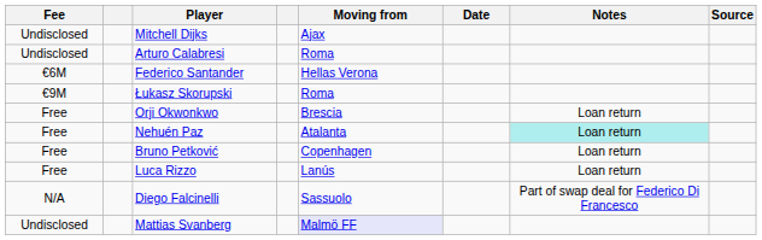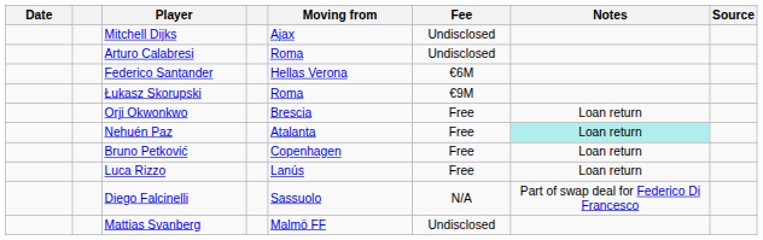 <table class="wikitable sortable">
 <tr>
-<th style="width:120px;" class="unsortable">Fee</th>
+<th style="width:80px;">Date</th>
 <th style="width:30px;"></th>
 <th style="width:180px;">Player</th>
 <th style="width:20px;"></th>
 <th style="width:180px;">Moving from</th>
-<th style="width:80px;">Date</th>
+<th style="width:120px;" class="unsortable">Fee</th>
 <th style="width:250px;" class="unsortable">Notes</th>
 <th style="width:20px;">Source</th>
 </tr>
 <tr>
-<td align=center>Undisclosed</td>
+<td></td>
 <td align=center></td>
 <td> <a href='#'>Mitchell Dijks</a></td>
 <td align=center></td>
 <td> <a href='#'>Ajax</a></td>
-<td></td>
+<td align=center>Undisclosed</td>
 <td align=center></td>
 <td></td>
 </tr>
 <tr>
-<td align=center>Undisclosed</td>
+<td></td>
 <td align=center></td>
 <td> <a href='#'>Arturo Calabresi</a></td>
 <td align=center></td>
 <td> <a href='#'>Roma</a></td>
-<td></td>
+<td align=center>Undisclosed</td>
 <td align=center></td>
 <td></td>
 </tr>
 <tr>
-<td align=center>€6M</td>
+<td></td>
 <td align=center></td>
 <td> <a href='#'>Federico Santander</a></td>
 <td align=center></td>
 <td> <a href='#'>Hellas Verona</a></td>
-<td></td>
+<td align=center>€6M</td>
 <td align=center></td>
 <td></td>
 </tr>
 <tr>
-<td align=center>€9M</td>
+<td></td>
 <td align=center></td>
 <td> <a href='#'>Łukasz Skorupski</a></td>
 <td align=center></td>
 <td> <a href='#'>Roma</a></td>
-<td></td>
+<td align=center>€9M</td>
 <td align=center></td>
 <td></td>
 </tr>
 <tr>
-<td align=center>Free</td>
+<td></td>
 <td align=center></td>
 <td> <a href='#'>Orji Okwonkwo</a></td>
 <td align=center></td>
 <td> <a href='#'>Brescia</a></td>
-<td></td>
+<td align=center>Free</td>
 <td align=center>Loan return</td>
 <td></td>
 </tr>
 <tr>
-<td align=center>Free</td>
+<td></td>
 <td align=center></td>
 <td> <a href='#'>Nehuén Paz</a></td>
 <td align=center></td>
 <td> <a href='#'>Atalanta</a></td>
-<td></td>
+<td align=center>Free</td>
 <td align=center style="background: paleturquoise;">Loan return</td>
 <td></td>
 </tr>
 <tr>
-<td align=center>Free</td>
+<td></td>
 <td align=center></td>
 <td> <a href='#'>Bruno Petković</a></td>
 <td align=center></td>
 <td> <a href='#'>Copenhagen</a></td>
-<td></td>
+<td align=center>Free</td>
 <td align=center>Loan return</td>
 <td></td>
 </tr>
 <tr>
-<td align=center>Free</td>
+<td></td>
 <td align=center></td>
 <td> <a href='#'>Luca Rizzo</a></td>
 <td align=center></td>
 <td> <a href='#'>Lanús</a></td>
-<td></td>
+<td align=center>Free</td>
 <td align=center>Loan return</td>
 <td></td>
 </tr>
 <tr>
-<td align=center>N/A</td>
+<td></td>
 <td align=center></td>
 <td> <a href='#'>Diego Falcinelli</a></td>
 <td align=center></td>
 <td> <a href='#'>Sassuolo</a></td>
-<td></td>
+<td align=center>N/A</td>
 <td align=center>Part of swap deal for <a href='#'>Federico Di Francesco</a></td>
 <td></td>
 </tr>
 <tr>
-<td align=center>Undisclosed</td>
+<td></td>
 <td align=center></td>
 <td> <a href='#'>Mattias Svanberg</a></td>
 <td align=center></td>
-<td style="background: lavender;"> <a href='#'>Malmö FF</a></td>
-<td></td>
+<td> <a href='#'>Malmö FF</a></td>
+<td align=center>Undisclosed</td>
 <td align=center></td>
 <td></td>
 </tr>
 </table>
